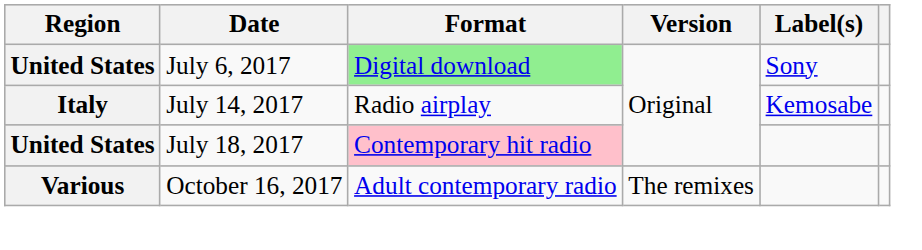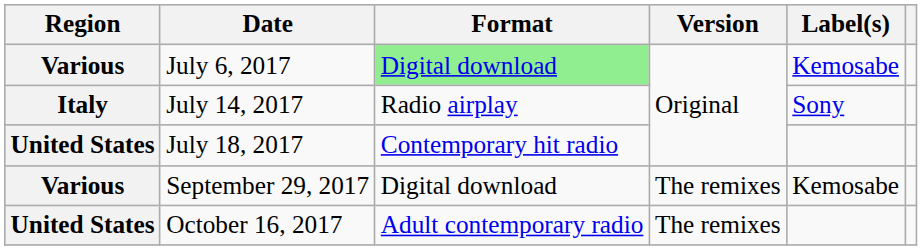 <table class="wikitable plainrowheaders">
 <tr>
 <th scope="col">Region</th>
 <th scope="col">Date</th>
 <th scope="col">Format</th>
 <th scope="col">Version</th>
 <th scope="col">Label(s)</th>
 <th scope="col"></th>
 </tr>
 <tr>
-<th scope="row">United States</th>
+<th scope="row">Various</th>
 <td>July 6, 2017</td>
 <td style="background: lightgreen;"><a href='#'>Digital download</a></td>
 <td rowspan="3">Original</td>
-<td><a href='#'>Sony</a></td>
+<td><a href='#'>Kemosabe</a></td>
 <td align="center"></td>
 </tr>
 <tr>
 <th scope="row">Italy</th>
 <td>July 14, 2017</td>
 <td>Radio <a href='#'>airplay</a></td>
-<td><a href='#'>Kemosabe</a></td>
+<td><a href='#'>Sony</a></td>
 <td align="center"></td>
 </tr>
 <tr>
 <th scope="row">United States</th>
 <td>July 18, 2017</td>
-<td style="background: pink;"><a href='#'>Contemporary hit radio</a></td>
+<td><a href='#'>Contemporary hit radio</a></td>
 <td></td>
 <td align="center"></td>
 </tr>
 <tr>
 <th scope="row">Various</th>
+<td>September 29, 2017</td>
+<td>Digital download</td>
+<td>The remixes</td>
+<td>Kemosabe</td>
+<td align="center"></td>
+</tr>
+<tr>
+<th scope="row">United States</th>
 <td>October 16, 2017</td>
 <td><a href='#'>Adult contemporary radio</a></td>
 <td>The remixes</td>
 <td></td>
 <td align="center"></td>
 </tr>
 </table>
